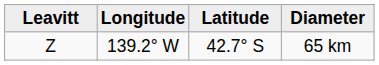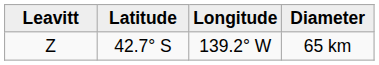 <table class="wikitable">
 <tr>
 <th width="25%" style="background:#eeeeee;">Leavitt</th>
+<th width="25%" style="background:#eeeeee;">Latitude</th>
 <th width="25%" style="background:#eeeeee;">Longitude</th>
-<th width="25%" style="background:#eeeeee;">Latitude</th>
 <th width="25%" style="background:#eeeeee;">Diameter</th>
 </tr>
 <tr>
 <td align="center">Z</td>
+<td align="center">42.7° S</td>
 <td align="center">139.2° W</td>
-<td align="center">42.7° S</td>
 <td align="center">65 km</td>
 </tr>
 </table>
